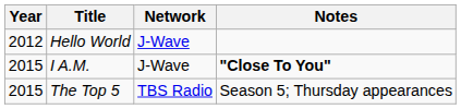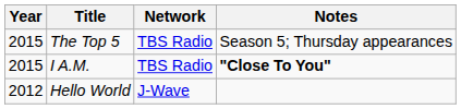 <table class="wikitable">
 <tr>
 <th>Year</th>
 <th>Title</th>
 <th>Network</th>
 <th>Notes</th>
 </tr>
 <tr>
+<td>2015</td>
+<td><em>The Top 5</em></td>
+<td><a href='#'>TBS Radio</a></td>
+<td>Season 5; Thursday appearances</td>
+</tr>
+<tr>
+<td>2015</td>
+<td><em>I A.M.</em></td>
+<td><a href='#'>TBS Radio</a></td>
+<td><strong>"Close To You"</strong></td>
+</tr>
+<tr>
 <td>2012</td>
 <td><em>Hello World</em></td>
 <td><a href='#'>J-Wave</a></td>
 <td></td>
 </tr>
-<tr>
-<td>2015</td>
-<td><em>I A.M.</em></td>
-<td>J-Wave</td>
-<td><strong>"Close To You"</strong></td>
-</tr>
-<tr>
-<td>2015</td>
-<td><em>The Top 5</em></td>
-<td><a href='#'>TBS Radio</a></td>
-<td>Season 5; Thursday appearances</td>
-</tr>
 </table>
